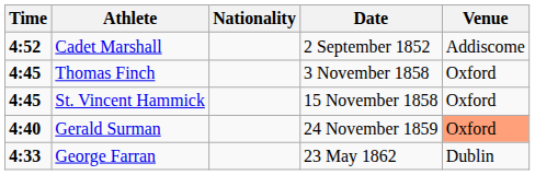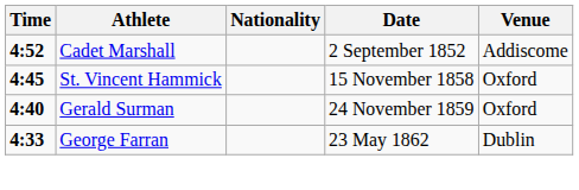 <table class="wikitable">
 <tr>
 <th>Time</th>
 <th>Athlete</th>
 <th>Nationality</th>
 <th>Date</th>
 <th>Venue</th>
 </tr>
 <tr>
 <td><strong>4:52</strong></td>
 <td><a href='#'>Cadet Marshall</a></td>
 <td></td>
 <td>2 September 1852</td>
 <td>Addiscome</td>
 </tr>
 <tr>
 <td><strong>4:45</strong></td>
-<td><a href='#'>Thomas Finch</a></td>
-<td></td>
-<td>3 November 1858</td>
-<td>Oxford</td>
-</tr>
-<tr>
-<td><strong>4:45</strong></td>
 <td><a href='#'>St. Vincent Hammick</a></td>
 <td></td>
 <td>15 November 1858</td>
 <td>Oxford</td>
 </tr>
 <tr>
 <td><strong>4:40</strong></td>
 <td><a href='#'>Gerald Surman</a></td>
 <td></td>
 <td>24 November 1859</td>
-<td style="background: lightsalmon;">Oxford</td>
+<td>Oxford</td>
 </tr>
 <tr>
 <td><strong>4:33</strong></td>
 <td><a href='#'>George Farran</a></td>
 <td></td>
 <td>23 May 1862</td>
 <td>Dublin</td>
 </tr>
 </table>
